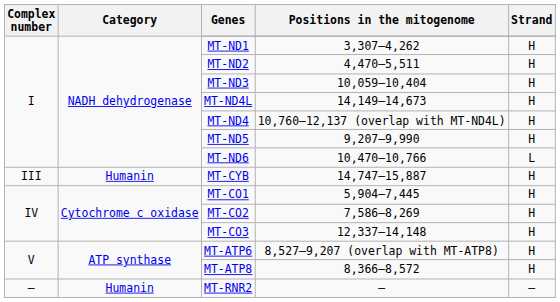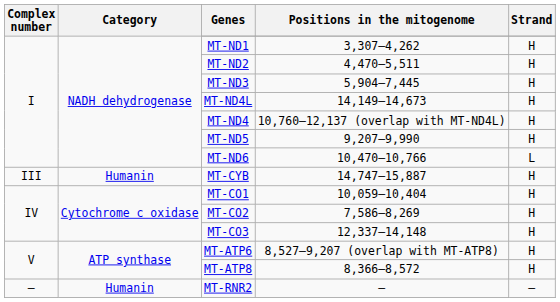 <table class="wikitable" style="text-align: center;">
 <tr>
 <th><strong>Complex<br>number</strong></th>
 <th><strong>Category</strong></th>
 <th><strong>Genes</strong></th>
 <th><strong>Positions in the mitogenome</strong></th>
 <th><strong>Strand</strong></th>
 </tr>
 <tr>
 <td rowspan="8">I</td>
 <td rowspan="8"><a href='#'>NADH dehydrogenase</a></td>
 </tr>
 <tr>
 <td><a href='#'>MT-ND1</a></td>
 <td>3,307–4,262</td>
 <td>H</td>
 </tr>
 <tr>
 <td><a href='#'>MT-ND2</a></td>
 <td>4,470–5,511</td>
 <td>H</td>
 </tr>
 <tr>
 <td><a href='#'>MT-ND3</a></td>
-<td>10,059–10,404</td>
+<td>5,904–7,445</td>
 <td>H</td>
 </tr>
 <tr>
 <td><a href='#'>MT-ND4L</a></td>
 <td>14,149–14,673</td>
 <td>H</td>
 </tr>
 <tr>
 <td><a href='#'>MT-ND4</a></td>
 <td>10,760–12,137 (overlap with MT-ND4L)</td>
 <td>H</td>
 </tr>
 <tr>
 <td><a href='#'>MT-ND5</a></td>
 <td>9,207–9,990</td>
 <td>H</td>
 </tr>
 <tr>
 <td><a href='#'>MT-ND6</a></td>
 <td>10,470–10,766</td>
 <td>L</td>
 </tr>
 <tr>
 <td rowspan="1">III</td>
 <td rowspan="1"><a href='#'>Humanin</a></td>
 <td><a href='#'>MT-CYB</a></td>
 <td>14,747–15,887</td>
 <td>H</td>
 </tr>
 <tr>
 <td rowspan="3">IV</td>
 <td rowspan="3"><a href='#'>Cytochrome c oxidase</a></td>
 <td><a href='#'>MT-CO1</a></td>
-<td>5,904–7,445</td>
+<td>10,059–10,404</td>
 <td>H</td>
 </tr>
 <tr>
 <td><a href='#'>MT-CO2</a></td>
 <td>7,586–8,269</td>
 <td>H</td>
 </tr>
 <tr>
 <td><a href='#'>MT-CO3</a></td>
 <td>12,337–14,148</td>
 <td>H</td>
 </tr>
 <tr>
 <td rowspan="2">V</td>
 <td rowspan="2"><a href='#'>ATP synthase</a></td>
 <td><a href='#'>MT-ATP6</a></td>
 <td>8,527–9,207 (overlap with MT-ATP8)</td>
 <td>H</td>
 </tr>
 <tr>
 <td><a href='#'>MT-ATP8</a></td>
 <td>8,366–8,572</td>
 <td>H</td>
 </tr>
 <tr>
 <td rowspan="1">—</td>
 <td rowspan="1"><a href='#'>Humanin</a></td>
 <td><a href='#'>MT-RNR2</a></td>
 <td>—</td>
 <td>—</td>
 </tr>
 </table>
